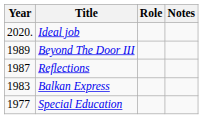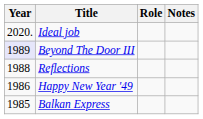 <table class="wikitable sortable">
 <tr>
 <th>Year</th>
 <th>Title</th>
 <th>Role</th>
 <th class="unsortable">Notes</th>
 </tr>
 <tr>
 <td>2020.</td>
 <td><em><a href='#'>Ideal job</a></em></td>
 <td></td>
 </tr>
 <tr>
-<td>1989</td>
+<td style="background: lavender;">1989</td>
 <td><em><a href='#'>Beyond The Door III</a></em></td>
 <td></td>
 <td></td>
 </tr>
 <tr>
-<td>1987</td>
+<td>1988</td>
 <td><em><a href='#'>Reflections</a></em></td>
 <td></td>
 <td></td>
 </tr>
 <tr>
-<td>1983</td>
+<td>1986</td>
+<td><em><a href='#'>Happy New Year '49</a></em></td>
+<td></td>
+<td></td>
+</tr>
+<tr>
+<td>1985</td>
 <td><em><a href='#'>Balkan Express</a></em></td>
 <td></td>
 <td></td>
 </tr>
-<tr>
-<td>1977</td>
-<td><em><a href='#'>Special Education</a></em></td>
-<td></td>
-<td></td>
-</tr>
 </table>
